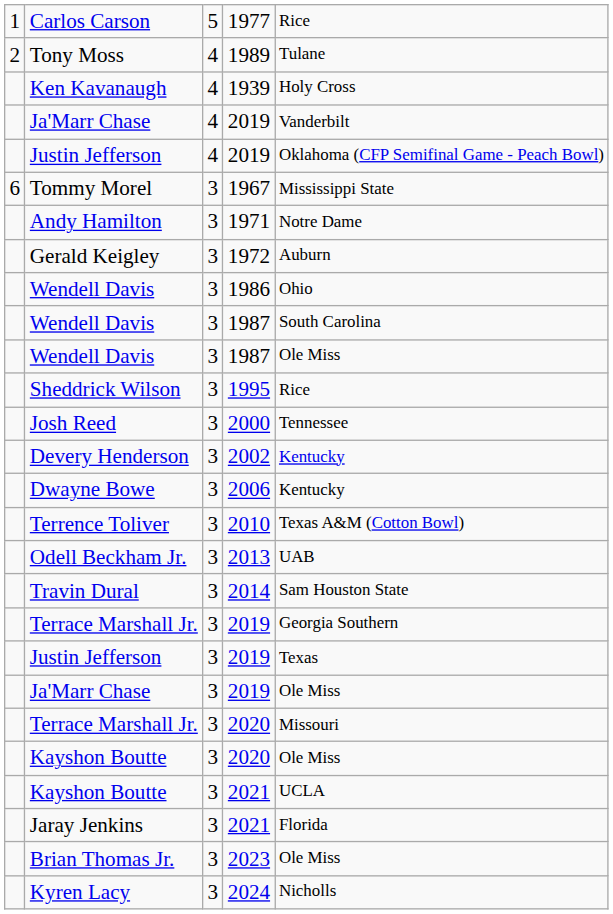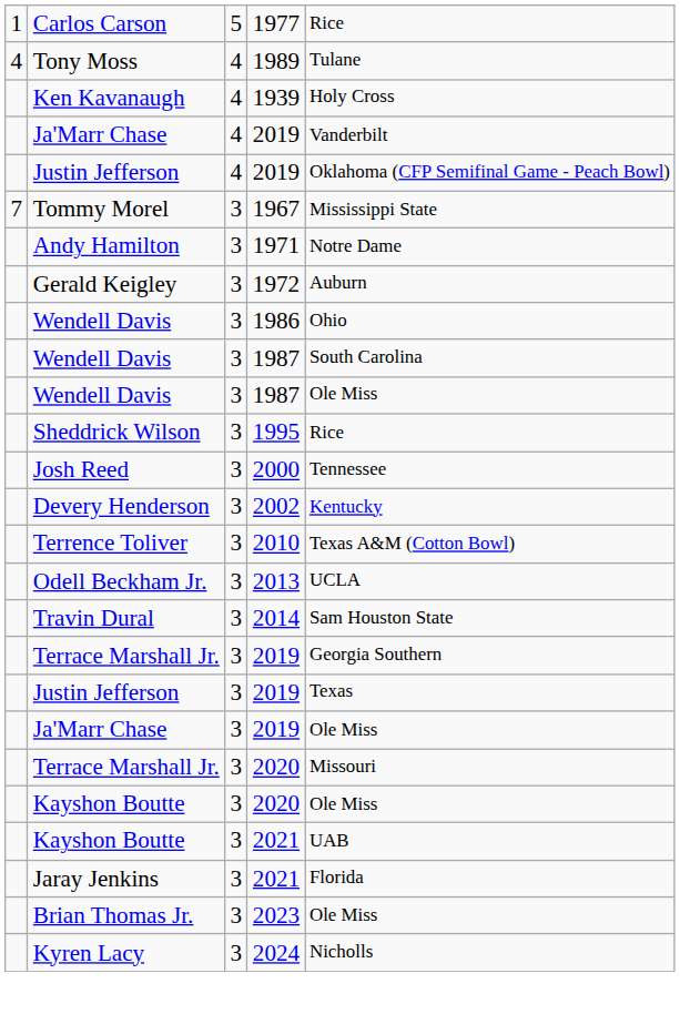 <table class="wikitable">
 <tr>
 <td>1</td>
 <td><a href='#'>Carlos Carson</a></td>
 <td>5</td>
 <td>1977</td>
 <td style="font-size:80%;">Rice</td>
 </tr>
 <tr>
-<td>2</td>
+<td>4</td>
 <td>Tony Moss</td>
 <td>4</td>
 <td>1989</td>
 <td style="font-size:80%;">Tulane</td>
 </tr>
 <tr>
 <td></td>
 <td><a href='#'>Ken Kavanaugh</a></td>
 <td>4</td>
 <td>1939</td>
 <td style="font-size:80%;">Holy Cross</td>
 </tr>
 <tr>
 <td></td>
 <td><a href='#'>Ja'Marr Chase</a></td>
 <td>4</td>
 <td>2019</td>
 <td style="font-size:80%;">Vanderbilt</td>
 </tr>
 <tr>
 <td></td>
 <td><a href='#'>Justin Jefferson</a></td>
 <td>4</td>
 <td>2019</td>
 <td style="font-size:80%;">Oklahoma (<a href='#'>CFP Semifinal Game - Peach Bowl</a>)</td>
 </tr>
 <tr>
-<td>6</td>
+<td>7</td>
 <td>Tommy Morel</td>
 <td>3</td>
 <td>1967</td>
 <td style="font-size:80%;">Mississippi State</td>
 </tr>
 <tr>
 <td></td>
 <td><a href='#'>Andy Hamilton</a></td>
 <td>3</td>
 <td>1971</td>
 <td style="font-size:80%;">Notre Dame</td>
 </tr>
 <tr>
 <td></td>
 <td>Gerald Keigley</td>
 <td>3</td>
 <td>1972</td>
 <td style="font-size:80%;">Auburn</td>
 </tr>
 <tr>
 <td></td>
 <td><a href='#'>Wendell Davis</a></td>
 <td>3</td>
 <td>1986</td>
 <td style="font-size:80%;">Ohio</td>
 </tr>
 <tr>
 <td></td>
 <td><a href='#'>Wendell Davis</a></td>
 <td>3</td>
 <td>1987</td>
 <td style="font-size:80%;">South Carolina</td>
 </tr>
 <tr>
 <td></td>
 <td><a href='#'>Wendell Davis</a></td>
 <td>3</td>
 <td>1987</td>
 <td style="font-size:80%;">Ole Miss</td>
 </tr>
 <tr>
 <td></td>
 <td><a href='#'>Sheddrick Wilson</a></td>
 <td>3</td>
 <td><a href='#'>1995</a></td>
 <td style="font-size:80%;">Rice</td>
 </tr>
 <tr>
 <td></td>
 <td><a href='#'>Josh Reed</a></td>
 <td>3</td>
 <td><a href='#'>2000</a></td>
 <td style="font-size:80%;">Tennessee</td>
 </tr>
 <tr>
 <td></td>
 <td><a href='#'>Devery Henderson</a></td>
 <td>3</td>
 <td><a href='#'>2002</a></td>
 <td style="font-size:80%;"><a href='#'>Kentucky</a></td>
 </tr>
 <tr>
 <td></td>
-<td><a href='#'>Dwayne Bowe</a></td>
-<td>3</td>
-<td><a href='#'>2006</a></td>
-<td style="font-size:80%;">Kentucky</td>
-</tr>
-<tr>
-<td></td>
 <td><a href='#'>Terrence Toliver</a></td>
 <td>3</td>
 <td><a href='#'>2010</a></td>
 <td style="font-size:80%;">Texas A&M (<a href='#'>Cotton Bowl</a>)</td>
 </tr>
 <tr>
 <td></td>
 <td><a href='#'>Odell Beckham Jr.</a></td>
 <td>3</td>
 <td><a href='#'>2013</a></td>
-<td style="font-size:80%;">UAB</td>
+<td style="font-size:80%;">UCLA</td>
 </tr>
 <tr>
 <td></td>
 <td><a href='#'>Travin Dural</a></td>
 <td>3</td>
 <td><a href='#'>2014</a></td>
 <td style="font-size:80%;">Sam Houston State</td>
 </tr>
 <tr>
 <td></td>
 <td><a href='#'>Terrace Marshall Jr.</a></td>
 <td>3</td>
 <td><a href='#'>2019</a></td>
 <td style="font-size:80%;">Georgia Southern</td>
 </tr>
 <tr>
 <td></td>
 <td><a href='#'>Justin Jefferson</a></td>
 <td>3</td>
 <td><a href='#'>2019</a></td>
 <td style="font-size:80%;">Texas</td>
 </tr>
 <tr>
 <td></td>
 <td><a href='#'>Ja'Marr Chase</a></td>
 <td>3</td>
 <td><a href='#'>2019</a></td>
 <td style="font-size:80%;">Ole Miss</td>
 </tr>
 <tr>
 <td></td>
 <td><a href='#'>Terrace Marshall Jr.</a></td>
 <td>3</td>
 <td><a href='#'>2020</a></td>
 <td style="font-size:80%;">Missouri</td>
 </tr>
 <tr>
 <td></td>
 <td><a href='#'>Kayshon Boutte</a></td>
 <td>3</td>
 <td><a href='#'>2020</a></td>
 <td style="font-size:80%;">Ole Miss</td>
 </tr>
 <tr>
 <td></td>
 <td><a href='#'>Kayshon Boutte</a></td>
 <td>3</td>
 <td><a href='#'>2021</a></td>
-<td style="font-size:80%;">UCLA</td>
+<td style="font-size:80%;">UAB</td>
 </tr>
 <tr>
 <td></td>
 <td>Jaray Jenkins</td>
 <td>3</td>
 <td><a href='#'>2021</a></td>
 <td style="font-size:80%;">Florida</td>
 </tr>
 <tr>
 <td></td>
 <td><a href='#'>Brian Thomas Jr.</a></td>
 <td>3</td>
 <td><a href='#'>2023</a></td>
 <td style="font-size:80%;">Ole Miss</td>
 </tr>
 <tr>
 <td></td>
 <td><a href='#'>Kyren Lacy</a></td>
 <td>3</td>
 <td><a href='#'>2024</a></td>
 <td style="font-size:80%;">Nicholls</td>
 </tr>
 </table>
